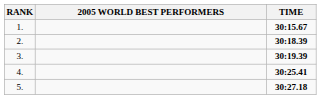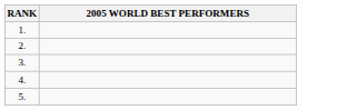 <table class="wikitable" style="font-size: 90%;">
 <tr>
 <th>RANK</th>
 <th align="center" style="width: 25em">2005 WORLD BEST PERFORMERS</th>
-<th align="center" style="width: 5em">TIME</th>
 </tr>
 <tr>
 <td align="center">1.</td>
 <td></td>
-<td align="center"><strong>30:15.67</strong></td>
 </tr>
 <tr>
 <td align="center">2.</td>
 <td></td>
-<td align="center"><strong>30:18.39</strong></td>
 </tr>
 <tr>
 <td align="center">3.</td>
 <td></td>
-<td align="center"><strong>30:19.39</strong></td>
 </tr>
 <tr>
 <td align="center">4.</td>
 <td></td>
-<td align="center"><strong>30:25.41</strong></td>
 </tr>
 <tr>
 <td align="center">5.</td>
 <td></td>
-<td align="center"><strong>30:27.18</strong></td>
 </tr>
 </table>
